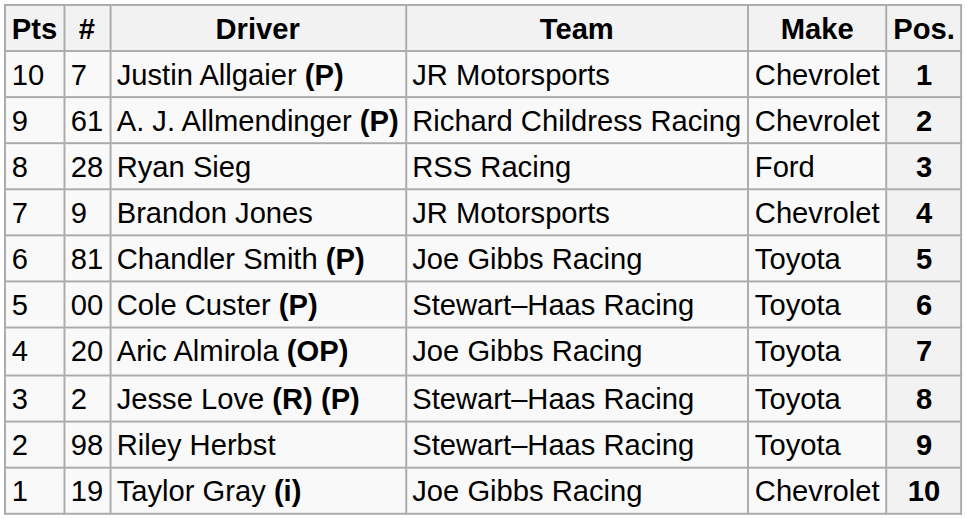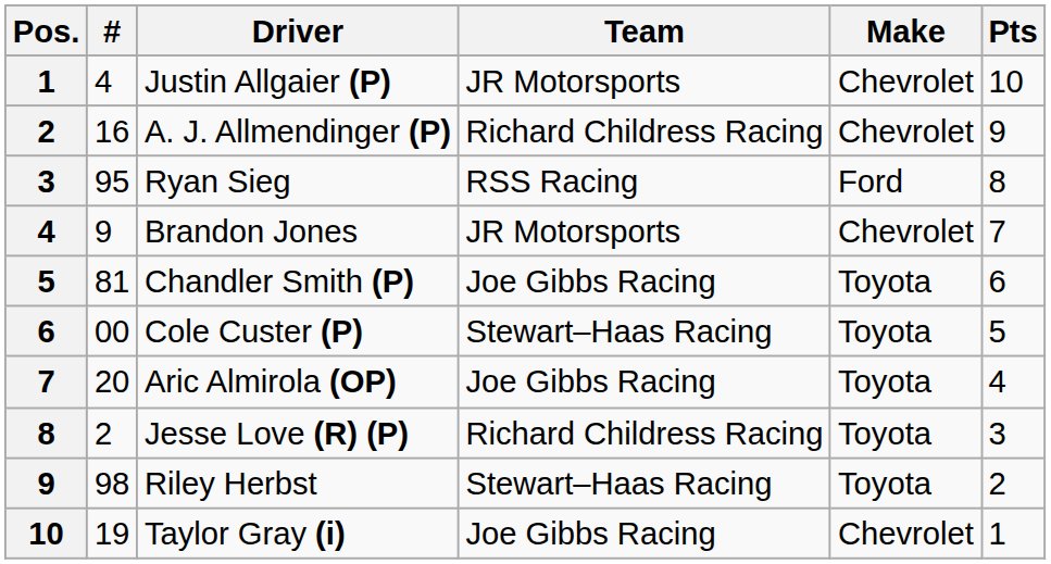 <table class="wikitable" style="font-size:95%">
 <tr>
-<th>Pts</th>
+<th>Pos.</th>
 <th>#</th>
 <th>Driver</th>
 <th>Team</th>
 <th>Make</th>
-<th>Pos.</th>
+<th>Pts</th>
 </tr>
 <tr>
-<td>10</td>
-<td>7</td>
+<th>1</th>
+<td>4</td>
 <td>Justin Allgaier <strong>(P)</strong></td>
 <td>JR Motorsports</td>
 <td>Chevrolet</td>
-<th>1</th>
+<td>10</td>
 </tr>
 <tr>
-<td>9</td>
-<td>61</td>
+<th>2</th>
+<td>16</td>
 <td>A. J. Allmendinger <strong>(P)</strong></td>
 <td>Richard Childress Racing</td>
 <td>Chevrolet</td>
-<th>2</th>
+<td>9</td>
 </tr>
 <tr>
-<td>8</td>
-<td>28</td>
+<th>3</th>
+<td>95</td>
 <td>Ryan Sieg</td>
 <td>RSS Racing</td>
 <td>Ford</td>
-<th>3</th>
+<td>8</td>
 </tr>
 <tr>
-<td>7</td>
+<th>4</th>
 <td>9</td>
 <td>Brandon Jones</td>
 <td>JR Motorsports</td>
 <td>Chevrolet</td>
-<th>4</th>
+<td>7</td>
 </tr>
 <tr>
-<td>6</td>
+<th>5</th>
 <td>81</td>
 <td>Chandler Smith <strong>(P)</strong></td>
 <td>Joe Gibbs Racing</td>
 <td>Toyota</td>
-<th>5</th>
+<td>6</td>
 </tr>
 <tr>
-<td>5</td>
+<th>6</th>
 <td>00</td>
 <td>Cole Custer <strong>(P)</strong></td>
 <td>Stewart–Haas Racing</td>
 <td>Toyota</td>
-<th>6</th>
+<td>5</td>
 </tr>
 <tr>
-<td>4</td>
+<th>7</th>
 <td>20</td>
 <td>Aric Almirola <strong>(OP)</strong></td>
 <td>Joe Gibbs Racing</td>
 <td>Toyota</td>
-<th>7</th>
+<td>4</td>
 </tr>
 <tr>
-<td>3</td>
+<th>8</th>
 <td>2</td>
 <td>Jesse Love <strong>(R) (P)</strong></td>
-<td>Stewart–Haas Racing</td>
+<td>Richard Childress Racing</td>
 <td>Toyota</td>
-<th>8</th>
+<td>3</td>
 </tr>
 <tr>
-<td>2</td>
+<th>9</th>
 <td>98</td>
 <td>Riley Herbst</td>
 <td>Stewart–Haas Racing</td>
 <td>Toyota</td>
-<th>9</th>
+<td>2</td>
 </tr>
 <tr>
-<td>1</td>
+<th>10</th>
 <td>19</td>
 <td>Taylor Gray <strong>(i)</strong></td>
 <td>Joe Gibbs Racing</td>
 <td>Chevrolet</td>
-<th>10</th>
+<td>1</td>
 </tr>
 </table>
